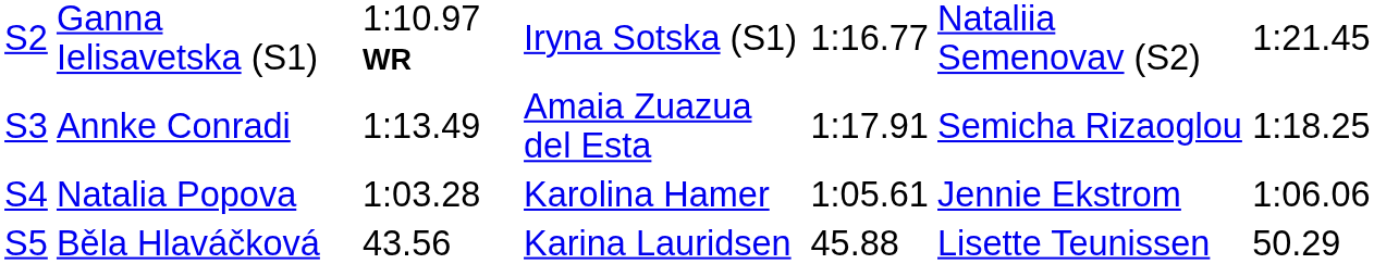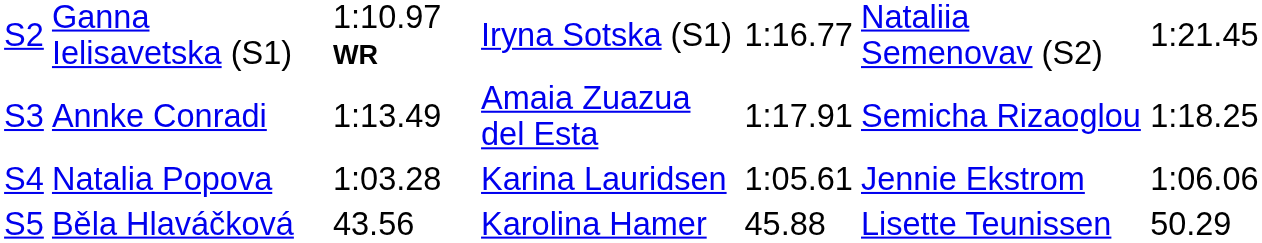 <table>
 <tr>
 <td><a href='#'>S2</a></td>
 <td><a href='#'>Ganna Ielisavetska</a> (S1)<br></td>
 <td>1:10.97 <small><strong>WR</strong></small></td>
 <td><a href='#'>Iryna Sotska</a> (S1)<br></td>
 <td>1:16.77</td>
 <td><a href='#'>Nataliia Semenovav</a> (S2)<br></td>
 <td>1:21.45</td>
 </tr>
 <tr>
 <td><a href='#'>S3</a></td>
 <td><a href='#'>Annke Conradi</a><br></td>
 <td>1:13.49</td>
 <td><a href='#'>Amaia Zuazua del Esta</a><br></td>
 <td>1:17.91</td>
 <td><a href='#'>Semicha Rizaoglou</a><br></td>
 <td>1:18.25</td>
 </tr>
 <tr>
 <td><a href='#'>S4</a></td>
 <td><a href='#'>Natalia Popova</a><br></td>
 <td>1:03.28</td>
-<td><a href='#'>Karolina Hamer</a><br></td>
+<td><a href='#'>Karina Lauridsen</a><br></td>
 <td>1:05.61</td>
 <td><a href='#'>Jennie Ekstrom</a><br></td>
 <td>1:06.06</td>
 </tr>
 <tr>
 <td><a href='#'>S5</a></td>
 <td><a href='#'>Běla Hlaváčková</a><br></td>
 <td>43.56</td>
-<td><a href='#'>Karina Lauridsen</a><br></td>
+<td><a href='#'>Karolina Hamer</a><br></td>
 <td>45.88</td>
 <td><a href='#'>Lisette Teunissen</a><br></td>
 <td>50.29</td>
 </tr>
 </table>
